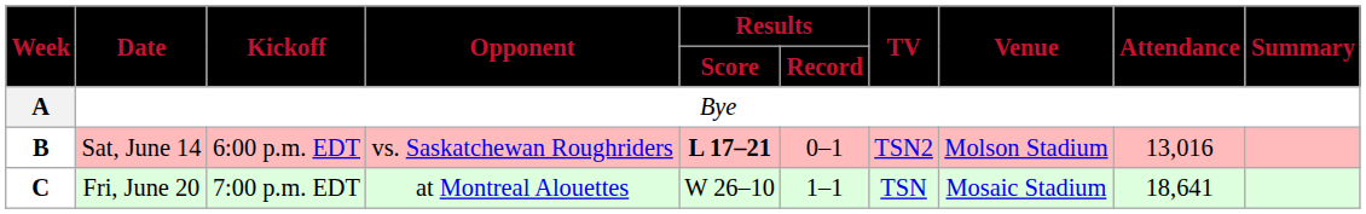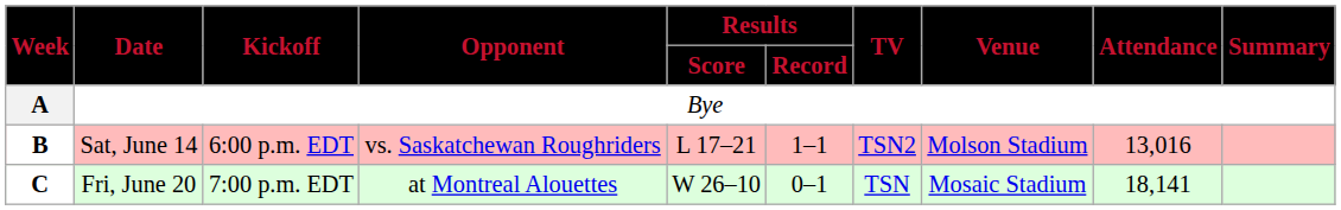 <table class="wikitable" style="font-size: 95%;">
 <tr>
 <th style="background:#000000;color:#C51230;" rowspan=2>Week</th>
 <th style="background:#000000;color:#C51230;" rowspan=2>Date</th>
 <th style="background:#000000;color:#C51230;" rowspan=2>Kickoff</th>
 <th style="background:#000000;color:#C51230;" rowspan=2>Opponent</th>
 <th style="background:#000000;color:#C51230;" colspan=2>Results</th>
 <th style="background:#000000;color:#C51230;" rowspan=2>TV</th>
 <th style="background:#000000;color:#C51230;" rowspan=2>Venue</th>
 <th style="background:#000000;color:#C51230;" rowspan=2>Attendance</th>
 <th style="background:#000000;color:#C51230;" rowspan=2>Summary</th>
 </tr>
 <tr>
 <th style="background:#000000;color:#C51230;">Score</th>
 <th style="background:#000000;color:#C51230;">Record</th>
 </tr>
 <tr align="center" bgcolor="#ffffff">
 <th align="center"><strong>A</strong></th>
 <td colspan=9 align="center" valign="middle"><em>Bye</em></td>
 </tr>
 <tr align="center" bgcolor="#ffbbbb">
 <td style="text-align:center; background:white;"><span><strong>B</strong></span></td>
 <td align="center">Sat, June 14</td>
 <td align="center">6:00 p.m. <a href='#'>EDT</a></td>
 <td align="center">vs. <a href='#'>Saskatchewan Roughriders</a></td>
-<td align="center"><strong>L 17–21</strong></td>
-<td align="center">0–1</td>
+<td align="center">L 17–21</td>
+<td align="center">1–1</td>
 <td align="center"><a href='#'>TSN2</a></td>
 <td align="center"><a href='#'>Molson Stadium</a></td>
 <td align="center">13,016</td>
 <td align="center"></td>
 </tr>
 <tr align="center" bgcolor="#ddffdd">
 <td style="text-align:center; background:white;"><span><strong>C</strong></span></td>
 <td align="center">Fri, June 20</td>
 <td align="center">7:00 p.m. EDT</td>
 <td align="center">at <a href='#'>Montreal Alouettes</a></td>
 <td align="center">W 26–10</td>
-<td align="center">1–1</td>
+<td align="center">0–1</td>
 <td align="center"><a href='#'>TSN</a></td>
 <td align="center"><a href='#'>Mosaic Stadium</a></td>
-<td align="center">18,641</td>
+<td align="center">18,141</td>
 <td align="center"></td>
 </tr>
 </table>
